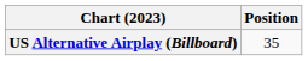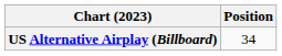 <table class="wikitable plainrowheaders" style="text-align:center">
 <tr>
 <th scope="col">Chart (2023)</th>
 <th scope="col">Position</th>
 </tr>
 <tr>
 <th scope="row">US <a href='#'>Alternative Airplay</a> (<em>Billboard</em>)</th>
-<td>35</td>
+<td>34</td>
 </tr>
 </table>
